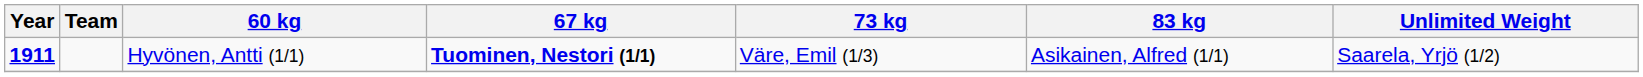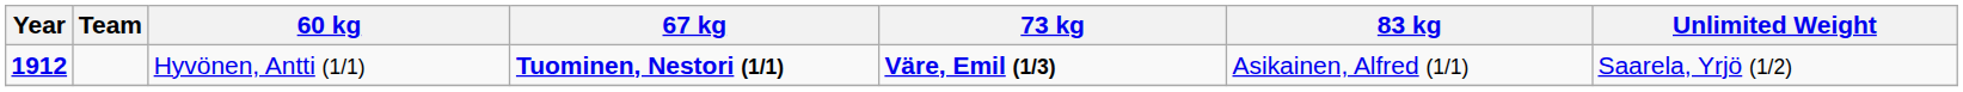 <table class="wikitable sortable"  style="font-size: 100%">
 <tr>
 <th>Year</th>
 <th>Team</th>
 <th width=300><a href='#'>60 kg</a></th>
 <th width=300><a href='#'>67 kg</a></th>
 <th width=300><a href='#'>73 kg</a></th>
 <th width=300><a href='#'>83 kg</a></th>
 <th width=300><a href='#'>Unlimited Weight</a></th>
 </tr>
 <tr>
-<td><strong><a href='#'>1911</a></strong></td>
+<td><strong><a href='#'>1912</a></strong></td>
 <td></td>
 <td> <a href='#'>Hyvönen, Antti</a> <small>(1/1)</small></td>
 <td><strong> <a href='#'>Tuominen, Nestori</a> <small>(1/1)</small></strong></td>
-<td> <a href='#'>Väre, Emil</a> <small>(1/3)</small></td>
+<td><strong> <a href='#'>Väre, Emil</a> <small>(1/3)</small></strong></td>
 <td> <a href='#'>Asikainen, Alfred</a> <small>(1/1)</small></td>
 <td> <a href='#'>Saarela, Yrjö</a> <small>(1/2)</small></td>
 </tr>
 <tr>
 </tr>
 </table>
